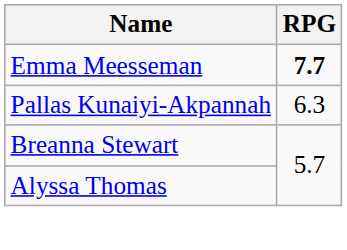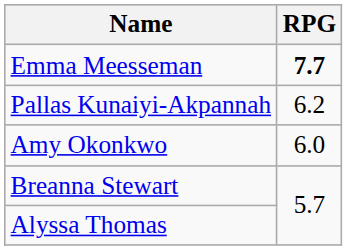 <table class=wikitable>
 <tr>
 <th>Name</th>
 <th>RPG</th>
 </tr>
 <tr>
 <td> <a href='#'>Emma Meesseman</a></td>
 <td align=center><strong>7.7</strong></td>
 </tr>
 <tr>
 <td> <a href='#'>Pallas Kunaiyi-Akpannah</a></td>
-<td align=center>6.3</td>
+<td align=center>6.2</td>
+</tr>
+<tr>
+<td> <a href='#'>Amy Okonkwo</a></td>
+<td align=center>6.0</td>
 </tr>
 <tr>
 <td> <a href='#'>Breanna Stewart</a></td>
 <td align=center rowspan=2>5.7</td>
 </tr>
 <tr>
 <td> <a href='#'>Alyssa Thomas</a></td>
 </tr>
 </table>
